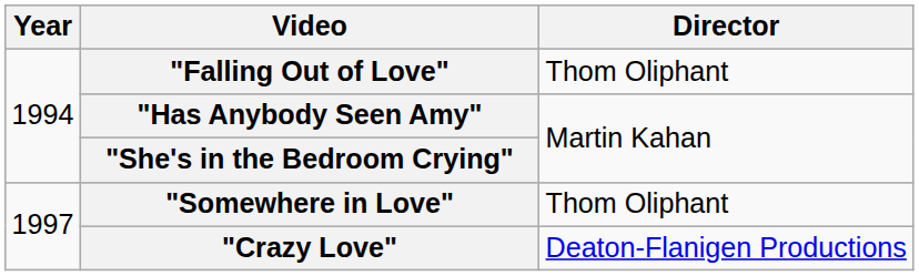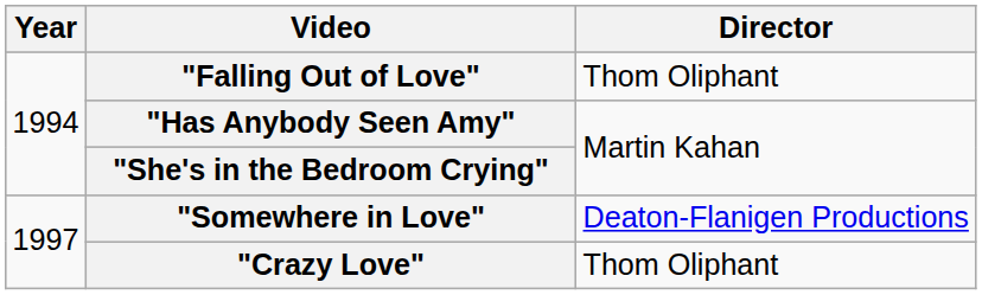 <table class="wikitable plainrowheaders">
 <tr>
 <th>Year</th>
 <th style="width:16em;">Video</th>
 <th>Director</th>
 </tr>
 <tr>
 <td rowspan="3">1994</td>
 <th scope="row">"Falling Out of Love"</th>
 <td>Thom Oliphant</td>
 </tr>
 <tr>
 <th scope="row">"Has Anybody Seen Amy"</th>
 <td rowspan="2">Martin Kahan</td>
 </tr>
 <tr>
 <th scope="row">"She's in the Bedroom Crying"</th>
 </tr>
 <tr>
 <td rowspan="2">1997</td>
 <th scope="row">"Somewhere in Love"</th>
-<td>Thom Oliphant</td>
+<td><a href='#'>Deaton-Flanigen Productions</a></td>
 </tr>
 <tr>
 <th scope="row">"Crazy Love"</th>
-<td><a href='#'>Deaton-Flanigen Productions</a></td>
+<td>Thom Oliphant</td>
 </tr>
 </table>
